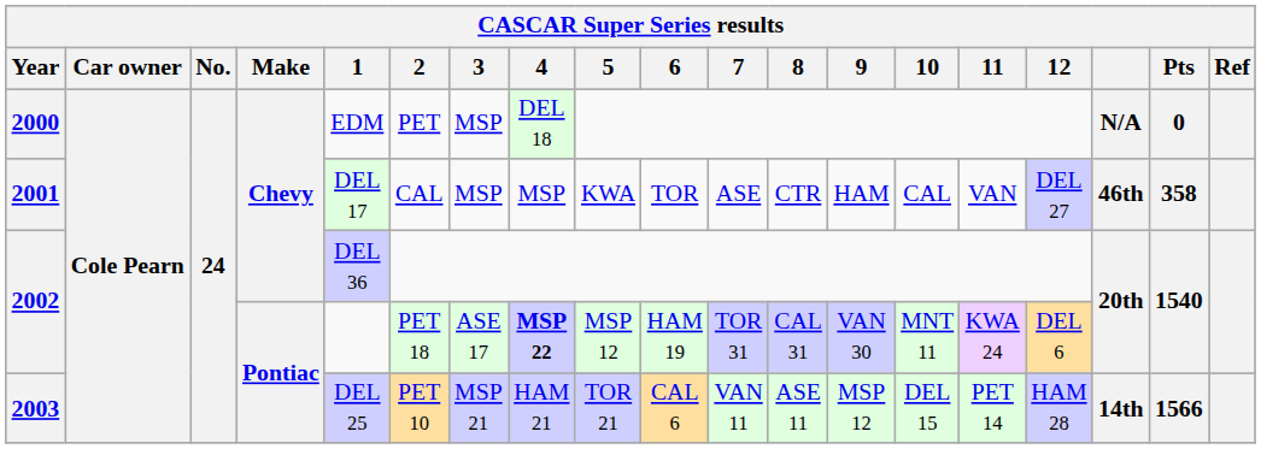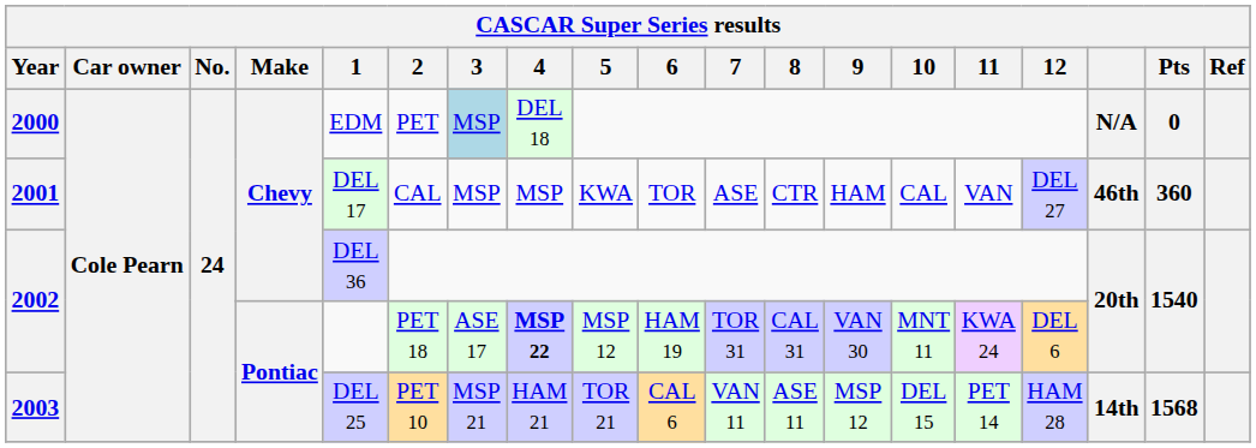 <table class="wikitable" style="text-align:center; font-size:75%">
 <tr>
 <th colspan=25><a href='#'>CASCAR Super Series</a> results</th>
 </tr>
 <tr>
 <th>Year</th>
 <th>Car owner</th>
 <th>No.</th>
 <th>Make</th>
 <th>1</th>
 <th>2</th>
 <th>3</th>
 <th>4</th>
 <th>5</th>
 <th>6</th>
 <th>7</th>
 <th>8</th>
 <th>9</th>
 <th>10</th>
 <th>11</th>
 <th>12</th>
 <th></th>
 <th>Pts</th>
 <th>Ref</th>
 </tr>
 <tr>
 <th><a href='#'>2000</a></th>
 <th rowspan=5>Cole Pearn</th>
 <th rowspan=5>24</th>
 <th rowspan=3><a href='#'>Chevy</a></th>
 <td><a href='#'>EDM</a></td>
 <td><a href='#'>PET</a></td>
-<td><a href='#'>MSP</a></td>
+<td style="background: lightblue;"><a href='#'>MSP</a></td>
 <td style="background:#DFFFDF;"><a href='#'>DEL</a><br><small>18</small></td>
 <td colspan=8></td>
 <th>N/A</th>
 <th>0</th>
 <th></th>
 </tr>
 <tr>
 <th><a href='#'>2001</a></th>
 <td style="background:#DFFFDF;"><a href='#'>DEL</a><br><small>17</small></td>
 <td><a href='#'>CAL</a></td>
 <td><a href='#'>MSP</a></td>
 <td><a href='#'>MSP</a></td>
 <td><a href='#'>KWA</a></td>
 <td><a href='#'>TOR</a></td>
 <td><a href='#'>ASE</a></td>
 <td><a href='#'>CTR</a></td>
 <td><a href='#'>HAM</a></td>
 <td><a href='#'>CAL</a></td>
 <td><a href='#'>VAN</a></td>
 <td style="background:#CFCFFF;"><a href='#'>DEL</a><br><small>27</small></td>
 <th>46th</th>
-<th>358</th>
+<th>360</th>
 <th></th>
 </tr>
 <tr>
 <th rowspan=2><a href='#'>2002</a></th>
 <td style="background:#CFCFFF;"><a href='#'>DEL</a><br><small>36</small></td>
 <td colspan=11></td>
 <th rowspan=2>20th</th>
 <th rowspan=2>1540</th>
 <th rowspan=2></th>
 </tr>
 <tr>
 <th rowspan=2><a href='#'>Pontiac</a></th>
 <td></td>
 <td style="background:#DFFFDF;"><a href='#'>PET</a><br><small>18</small></td>
 <td style="background:#DFFFDF;"><a href='#'>ASE</a><br><small>17</small></td>
 <td style="background:#CFCFFF;"><strong><a href='#'>MSP</a><br><small>22</small></strong></td>
 <td style="background:#DFFFDF;"><a href='#'>MSP</a><br><small>12</small></td>
 <td style="background:#DFFFDF;"><a href='#'>HAM</a><br><small>19</small></td>
 <td style="background:#CFCFFF;"><a href='#'>TOR</a><br><small>31</small></td>
 <td style="background:#CFCFFF;"><a href='#'>CAL</a><br><small>31</small></td>
 <td style="background:#CFCFFF;"><a href='#'>VAN</a><br><small>30</small></td>
 <td style="background:#DFFFDF;"><a href='#'>MNT</a><br><small>11</small></td>
 <td style="background:#EFCFFF;"><a href='#'>KWA</a><br><small>24</small></td>
 <td style="background:#FFDF9F;"><a href='#'>DEL</a><br><small>6</small></td>
 </tr>
 <tr>
 <th><a href='#'>2003</a></th>
 <td style="background:#CFCFFF;"><a href='#'>DEL</a><br><small>25</small></td>
 <td style="background:#FFDF9F;"><a href='#'>PET</a><br><small>10</small></td>
 <td style="background:#CFCFFF;"><a href='#'>MSP</a><br><small>21</small></td>
 <td style="background:#CFCFFF;"><a href='#'>HAM</a><br><small>21</small></td>
 <td style="background:#CFCFFF;"><a href='#'>TOR</a><br><small>21</small></td>
 <td style="background:#FFDF9F;"><a href='#'>CAL</a><br><small>6</small></td>
 <td style="background:#DFFFDF;"><a href='#'>VAN</a><br><small>11</small></td>
 <td style="background:#DFFFDF;"><a href='#'>ASE</a><br><small>11</small></td>
 <td style="background:#DFFFDF;"><a href='#'>MSP</a><br><small>12</small></td>
 <td style="background:#DFFFDF;"><a href='#'>DEL</a><br><small>15</small></td>
 <td style="background:#DFFFDF;"><a href='#'>PET</a><br><small>14</small></td>
 <td style="background:#CFCFFF;"><a href='#'>HAM</a><br><small>28</small></td>
 <th>14th</th>
-<th>1566</th>
+<th>1568</th>
 <th></th>
 </tr>
 </table>
